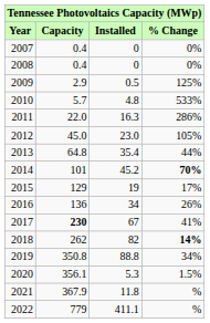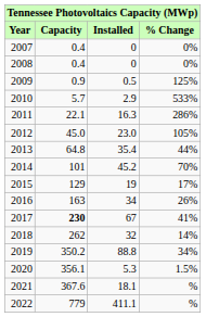 <table class="wikitable" style="text-align:right;">
 <tr>
 <th colspan="13" style="background-color: #cfb;">Tennessee Photovoltaics Capacity (MWp)</th>
 </tr>
 <tr>
 <th style="background-color: #cfb;">Year</th>
 <th style="background-color: #cfb;">Capacity</th>
 <th style="background-color: #cfb;">Installed</th>
 <th style="background-color: #cfb;">% Change</th>
 </tr>
 <tr>
 <td>2007</td>
 <td>0.4</td>
 <td>0</td>
 <td>0%</td>
 </tr>
 <tr>
 <td>2008</td>
 <td>0.4</td>
 <td>0</td>
 <td>0%</td>
 </tr>
 <tr>
 <td>2009</td>
-<td>2.9</td>
+<td>0.9</td>
 <td>0.5</td>
 <td>125%</td>
 </tr>
 <tr>
 <td>2010</td>
 <td>5.7</td>
-<td>4.8</td>
+<td>2.9</td>
 <td>533%</td>
 </tr>
 <tr>
 <td>2011</td>
-<td>22.0</td>
+<td>22.1</td>
 <td>16.3</td>
 <td>286%</td>
 </tr>
 <tr>
 <td>2012</td>
 <td>45.0</td>
 <td>23.0</td>
 <td>105%</td>
 </tr>
 <tr>
 <td>2013</td>
 <td>64.8</td>
 <td>35.4</td>
 <td>44%</td>
 </tr>
 <tr>
 <td>2014</td>
 <td>101</td>
 <td>45.2</td>
-<td><strong>70%</strong></td>
+<td>70%</td>
 </tr>
 <tr>
 <td>2015</td>
 <td>129</td>
 <td>19</td>
 <td>17%</td>
 </tr>
 <tr>
 <td>2016</td>
-<td>136</td>
+<td>163</td>
 <td>34</td>
 <td>26%</td>
 </tr>
 <tr>
 <td>2017</td>
 <td><strong>230</strong></td>
 <td>67</td>
 <td>41%</td>
 </tr>
 <tr>
 <td>2018</td>
 <td>262</td>
-<td>82</td>
-<td><strong>14%</strong></td>
+<td>32</td>
+<td>14%</td>
 </tr>
 <tr>
 <td>2019</td>
-<td>350.8</td>
+<td>350.2</td>
 <td>88.8</td>
 <td>34%</td>
 </tr>
 <tr>
 <td>2020</td>
 <td>356.1</td>
 <td>5.3</td>
 <td>1.5%</td>
 </tr>
 <tr>
 <td>2021</td>
-<td>367.9</td>
-<td>11.8</td>
+<td>367.6</td>
+<td>18.1</td>
 <td>%</td>
 </tr>
 <tr>
 <td>2022</td>
 <td>779</td>
 <td>411.1</td>
 <td>%</td>
 </tr>
 </table>
